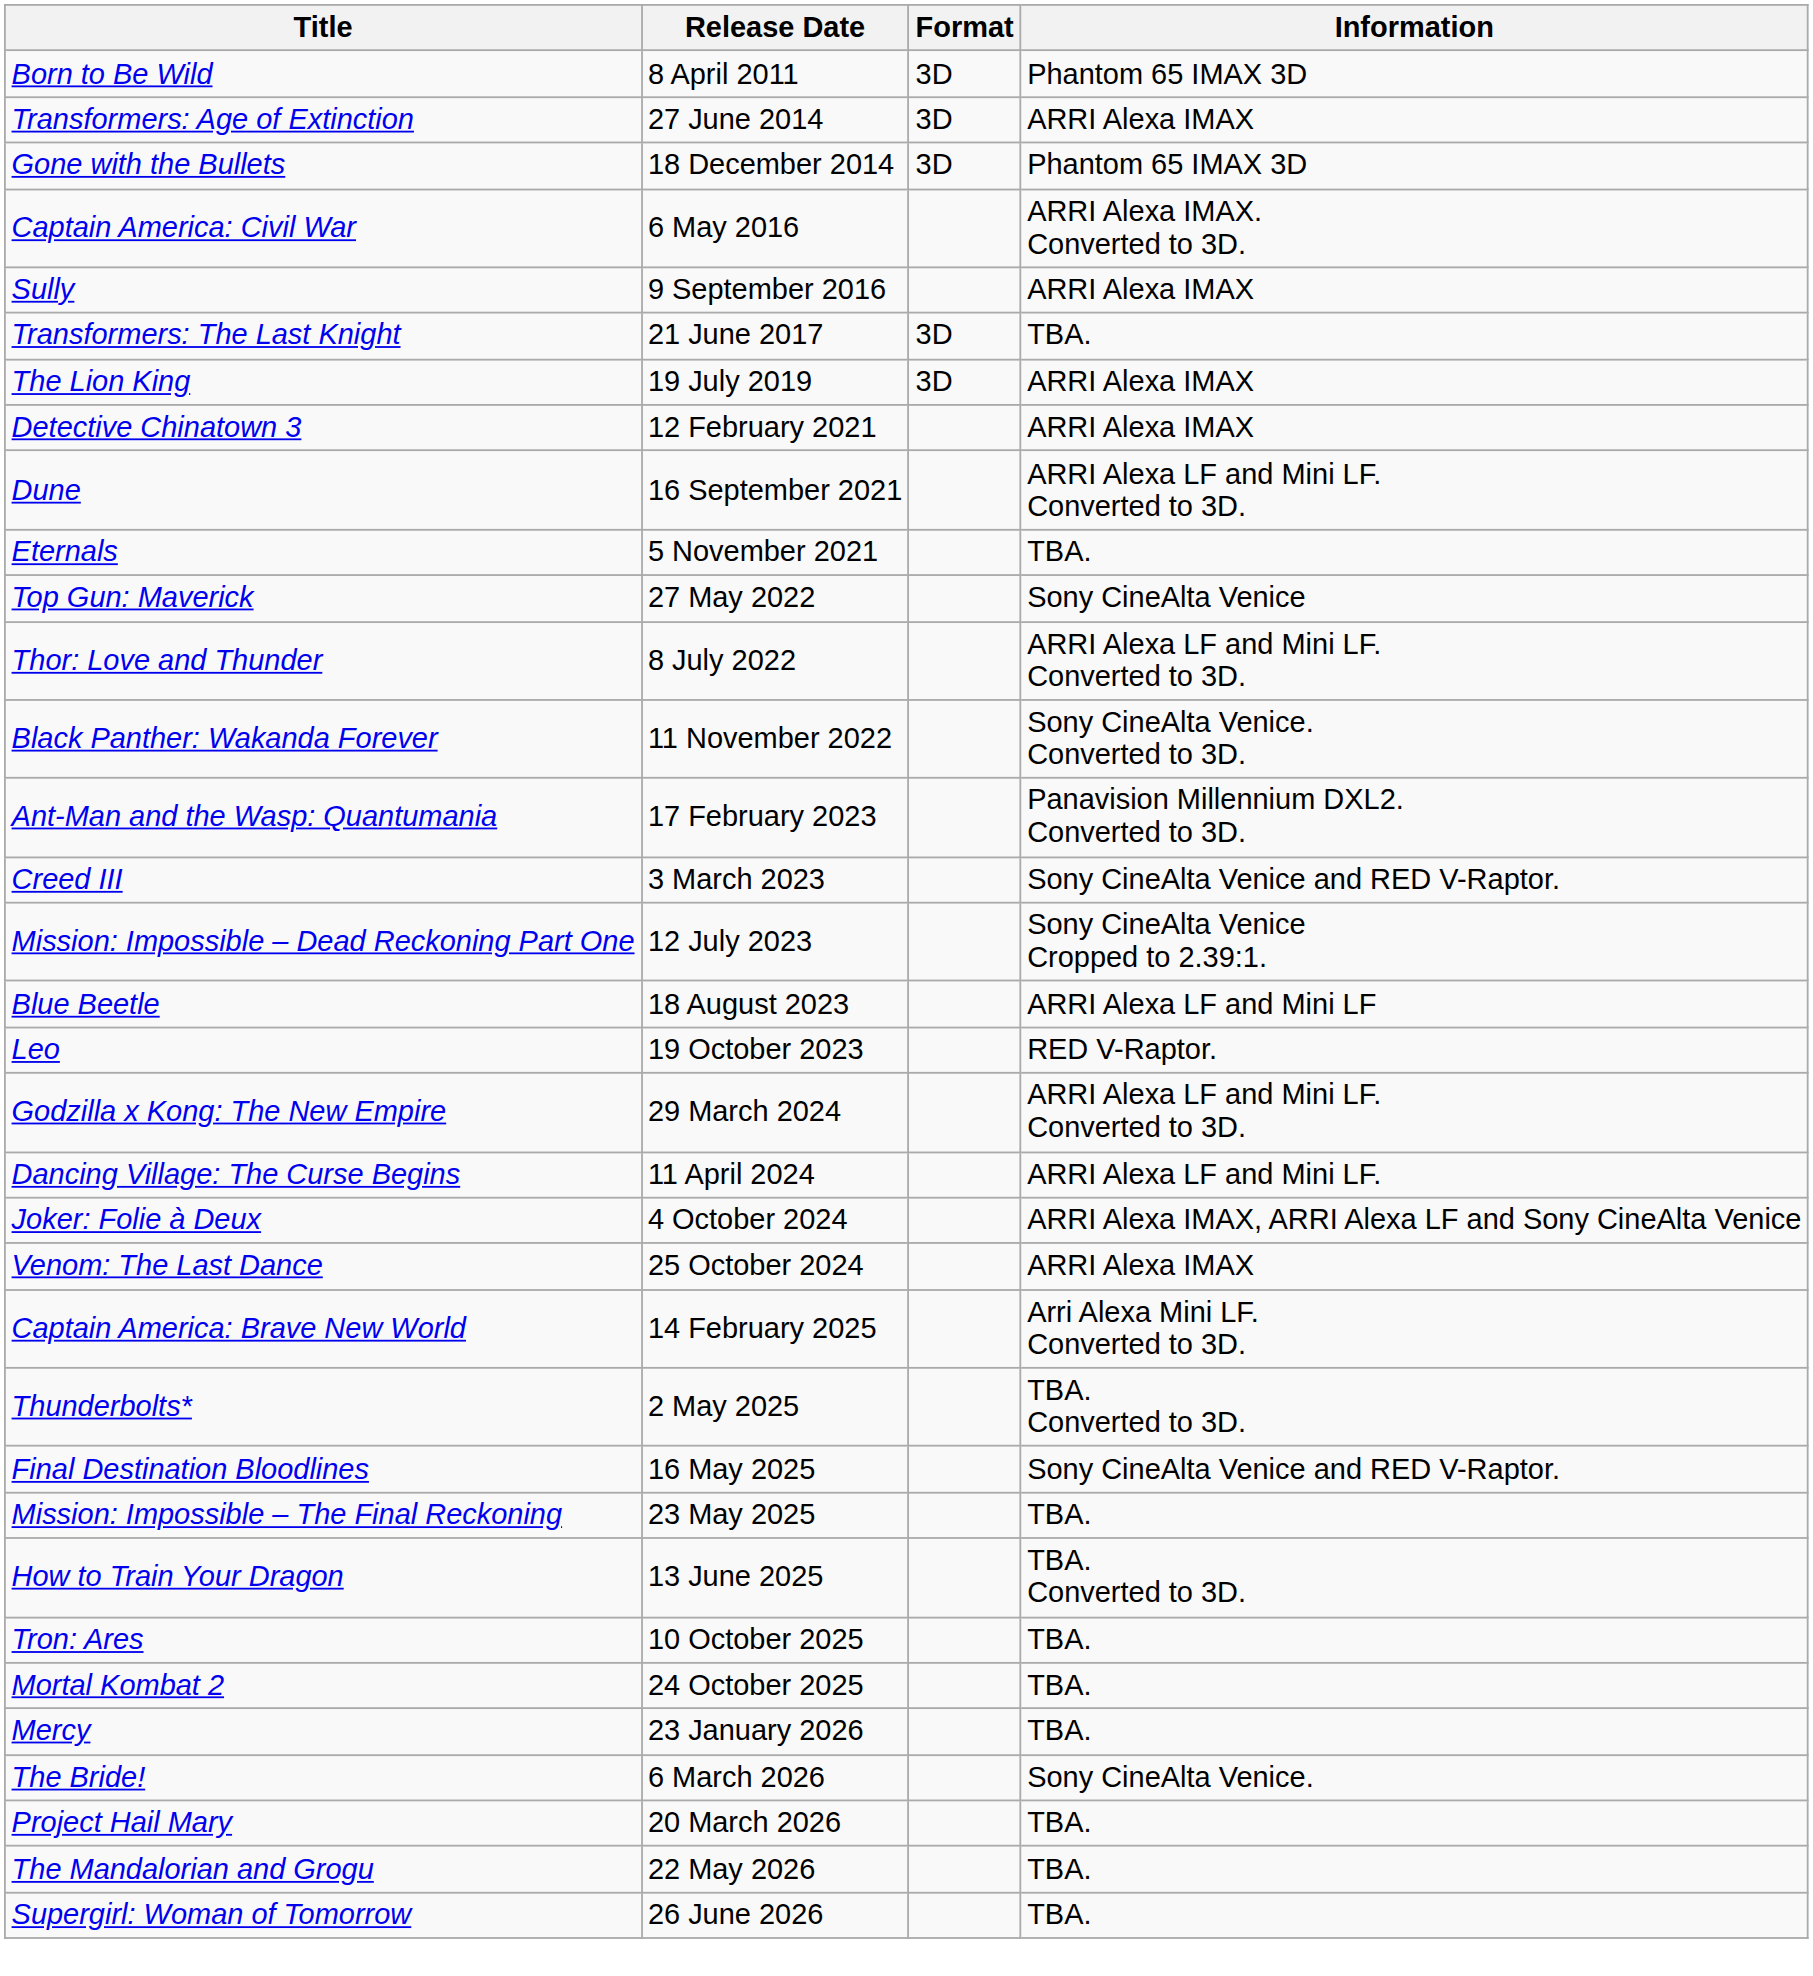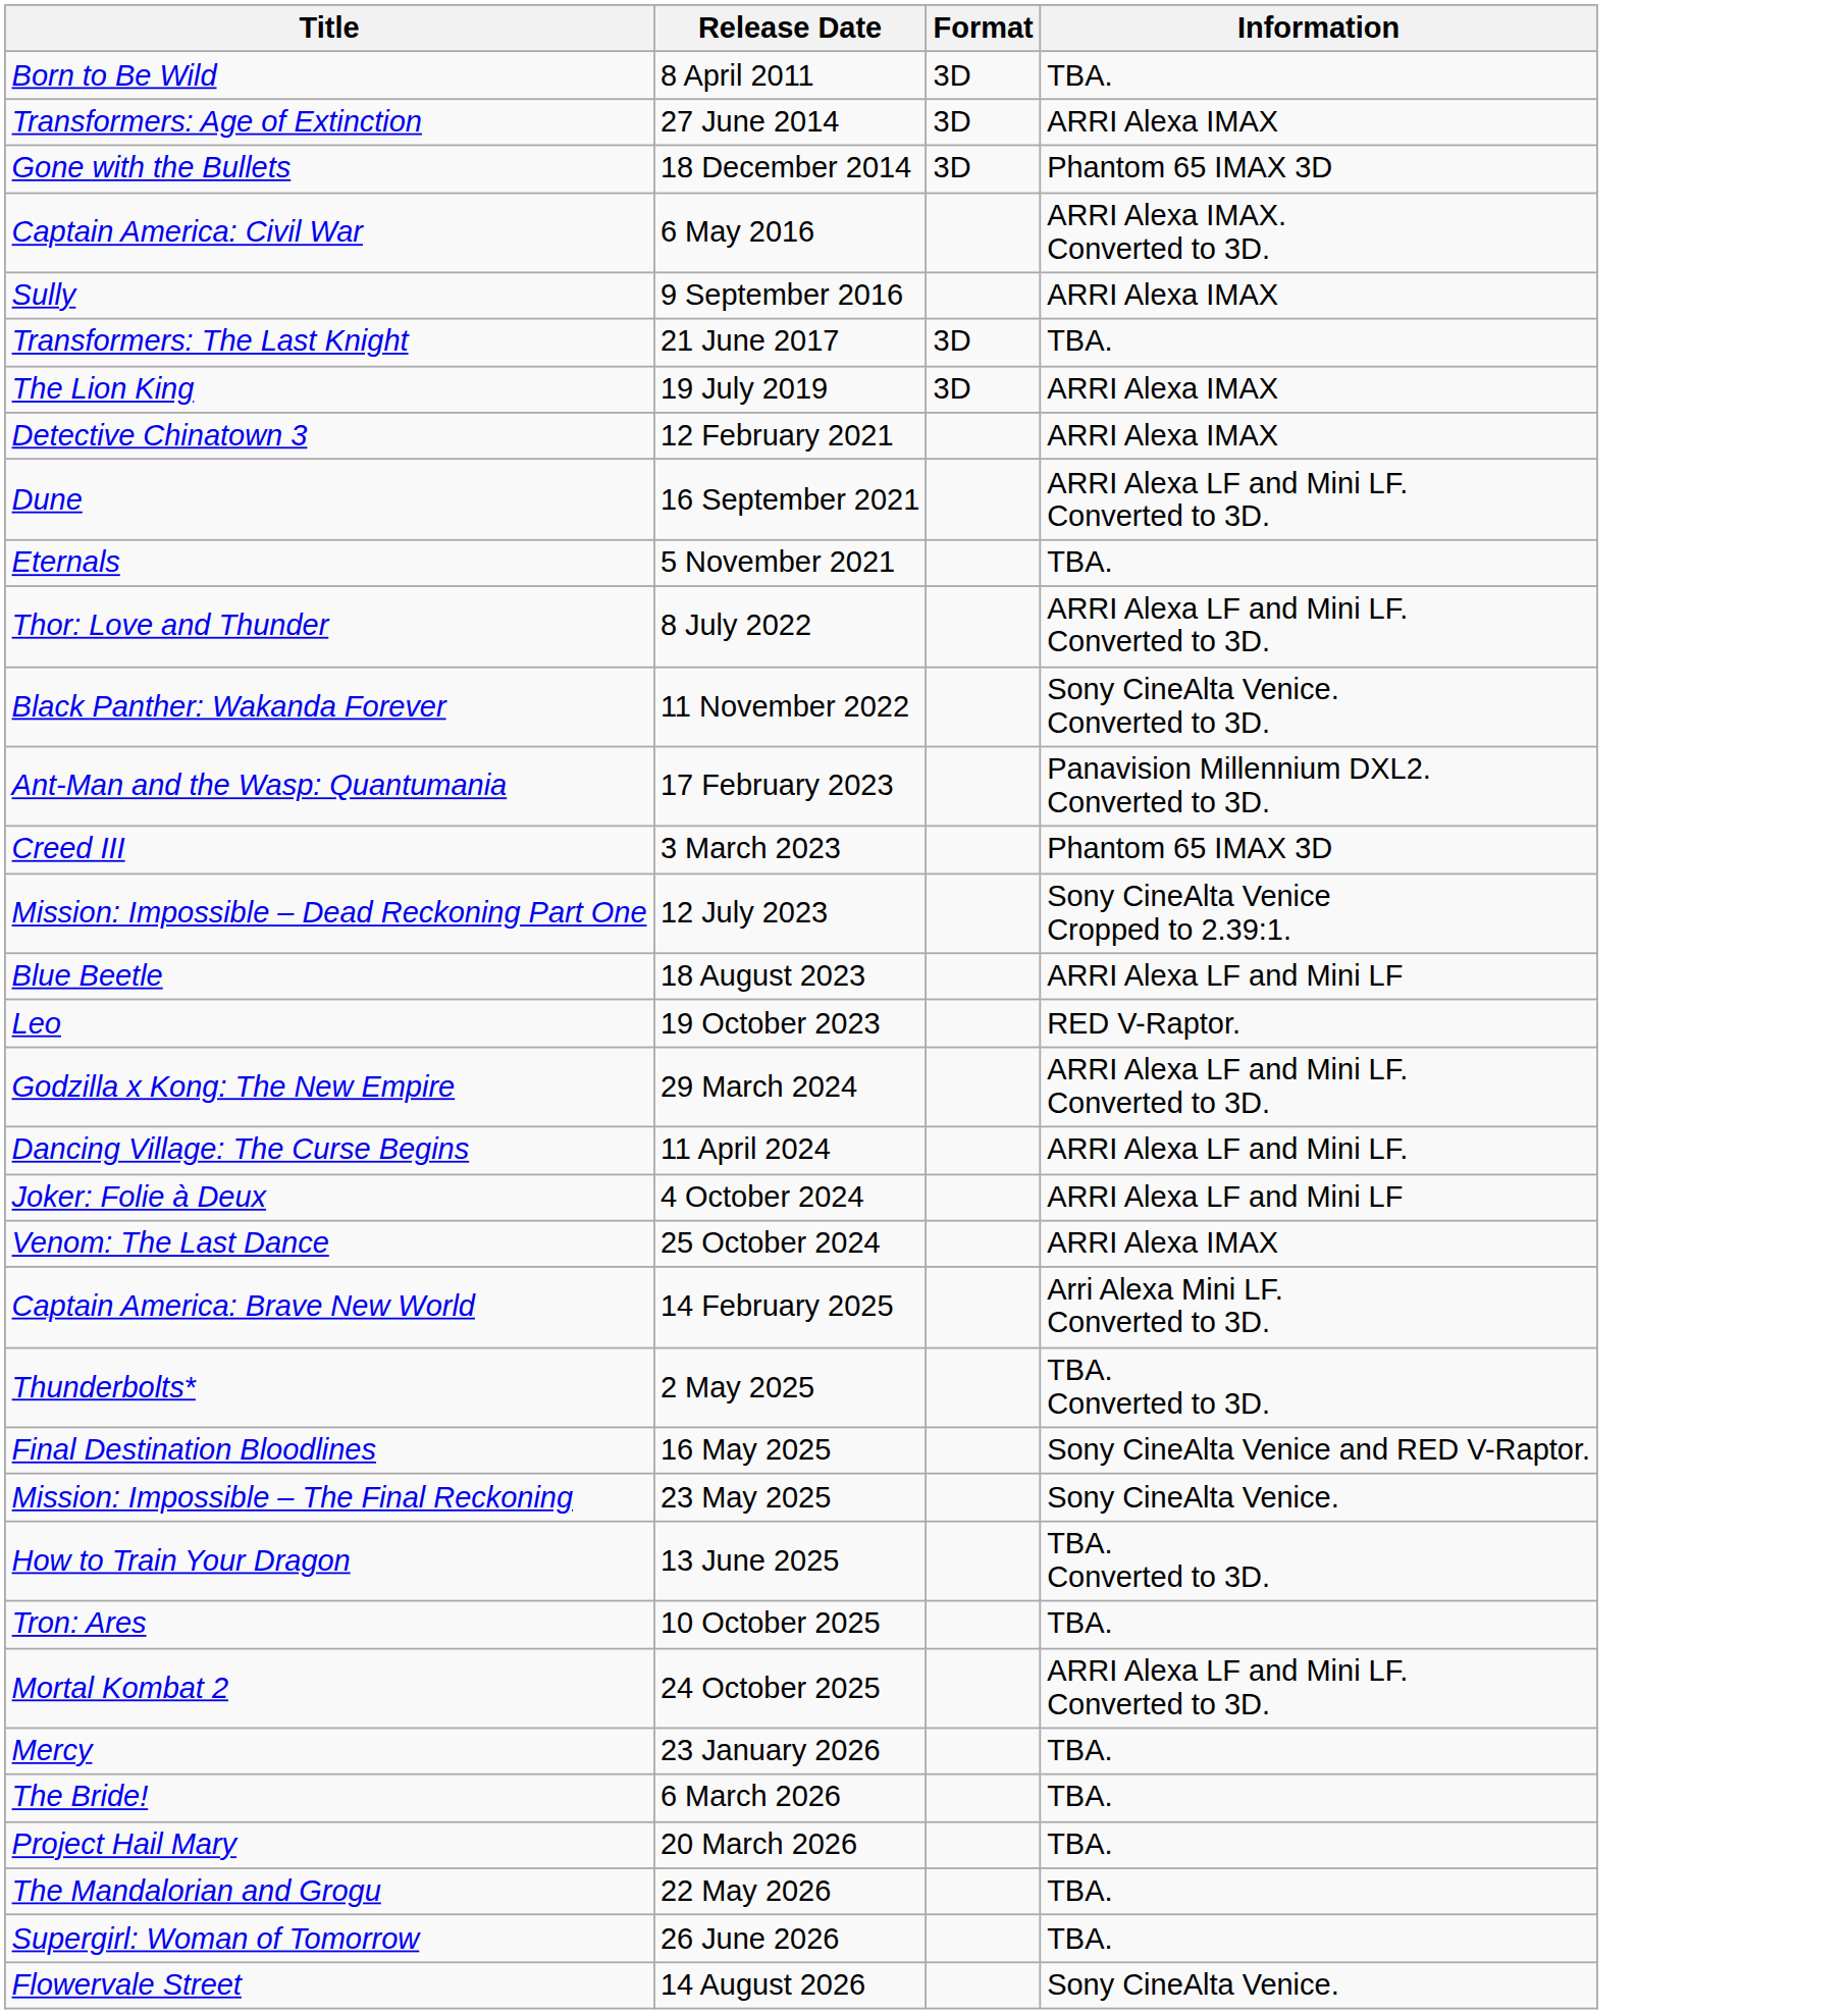 <table class="wikitable sortable">
 <tr>
 <th>Title</th>
 <th>Release Date</th>
 <th>Format</th>
 <th>Information</th>
 </tr>
 <tr>
 <td><em><a href='#'>Born to Be Wild</a></em></td>
 <td>8 April 2011</td>
 <td>3D</td>
-<td>Phantom 65 IMAX 3D</td>
+<td>TBA.</td>
 </tr>
 <tr>
 <td><em><a href='#'>Transformers: Age of Extinction</a></em></td>
 <td>27 June 2014</td>
 <td>3D</td>
 <td>ARRI Alexa IMAX</td>
 </tr>
 <tr>
 <td><em><a href='#'>Gone with the Bullets</a></em></td>
 <td>18 December 2014</td>
 <td>3D</td>
 <td>Phantom 65 IMAX 3D</td>
 </tr>
 <tr>
 <td><em><a href='#'>Captain America: Civil War</a></em></td>
 <td>6 May 2016</td>
 <td></td>
 <td>ARRI Alexa IMAX.<br>Converted to 3D.</td>
 </tr>
 <tr>
 <td><em><a href='#'>Sully</a></em></td>
 <td>9 September 2016</td>
 <td></td>
 <td>ARRI Alexa IMAX</td>
 </tr>
 <tr>
 <td><em><a href='#'>Transformers: The Last Knight</a></em></td>
 <td>21 June 2017</td>
 <td>3D</td>
 <td>TBA.</td>
 </tr>
 <tr>
 <td><em><a href='#'>The Lion King</a></em></td>
 <td>19 July 2019</td>
 <td>3D</td>
 <td>ARRI Alexa IMAX</td>
 </tr>
 <tr>
 <td><em><a href='#'>Detective Chinatown 3</a></em></td>
 <td>12 February 2021</td>
 <td></td>
 <td>ARRI Alexa IMAX</td>
 </tr>
 <tr>
 <td><em><a href='#'>Dune</a></em></td>
 <td>16 September 2021</td>
 <td></td>
 <td>ARRI Alexa LF and Mini LF.<br>Converted to 3D.</td>
 </tr>
 <tr>
 <td><em><a href='#'>Eternals</a></em></td>
 <td>5 November 2021</td>
 <td></td>
 <td>TBA.</td>
 </tr>
 <tr>
-<td><em><a href='#'>Top Gun: Maverick</a></em></td>
-<td>27 May 2022</td>
-<td></td>
-<td>Sony CineAlta Venice</td>
-</tr>
-<tr>
 <td><em><a href='#'>Thor: Love and Thunder</a></em></td>
 <td>8 July 2022</td>
 <td></td>
 <td>ARRI Alexa LF and Mini LF.<br>Converted to 3D.</td>
 </tr>
 <tr>
 <td><em><a href='#'>Black Panther: Wakanda Forever</a></em></td>
 <td>11 November 2022</td>
 <td></td>
 <td>Sony CineAlta Venice.<br>Converted to 3D.</td>
 </tr>
 <tr>
 <td><em><a href='#'>Ant-Man and the Wasp: Quantumania</a></em></td>
 <td>17 February 2023</td>
 <td></td>
 <td>Panavision Millennium DXL2.<br>Converted to 3D.</td>
 </tr>
 <tr>
 <td><em><a href='#'>Creed III</a></em></td>
 <td>3 March 2023</td>
 <td></td>
-<td>Sony CineAlta Venice and RED V-Raptor.</td>
+<td>Phantom 65 IMAX 3D</td>
 </tr>
 <tr>
 <td><em><a href='#'>Mission: Impossible – Dead Reckoning Part One</a></em></td>
 <td>12 July 2023</td>
 <td></td>
 <td>Sony CineAlta Venice<br>Cropped to 2.39:1.</td>
 </tr>
 <tr>
 <td><em><a href='#'>Blue Beetle</a></em></td>
 <td>18 August 2023</td>
 <td></td>
 <td>ARRI Alexa LF and Mini LF </td>
 </tr>
 <tr>
 <td><em><a href='#'>Leo</a></em></td>
 <td>19 October 2023</td>
 <td></td>
 <td>RED V-Raptor.</td>
 </tr>
 <tr>
 <td><em><a href='#'>Godzilla x Kong: The New Empire</a></em></td>
 <td>29 March 2024</td>
 <td></td>
 <td>ARRI Alexa LF and Mini LF.<br>Converted to 3D.</td>
 </tr>
 <tr>
 <td><em><a href='#'>Dancing Village: The Curse Begins</a></em></td>
 <td>11 April 2024</td>
 <td></td>
 <td>ARRI Alexa LF and Mini LF.</td>
 </tr>
 <tr>
 <td><em><a href='#'>Joker: Folie à Deux</a></em></td>
 <td>4 October 2024</td>
 <td></td>
-<td>ARRI Alexa IMAX, ARRI Alexa LF and Sony CineAlta Venice</td>
+<td>ARRI Alexa LF and Mini LF </td>
 </tr>
 <tr>
 <td><em><a href='#'>Venom: The Last Dance</a></em></td>
 <td>25 October 2024</td>
 <td></td>
 <td>ARRI Alexa IMAX</td>
 </tr>
 <tr>
 <td><em><a href='#'>Captain America: Brave New World</a></em></td>
 <td>14 February 2025</td>
 <td></td>
 <td>Arri Alexa Mini LF.<br>Converted to 3D.</td>
 </tr>
 <tr>
 <td><em><a href='#'>Thunderbolts*</a></em></td>
 <td>2 May 2025</td>
 <td></td>
 <td>TBA.<br>Converted to 3D.</td>
 </tr>
 <tr>
 <td><em><a href='#'>Final Destination Bloodlines</a></em></td>
 <td>16 May 2025</td>
 <td></td>
 <td>Sony CineAlta Venice and RED V-Raptor.</td>
 </tr>
 <tr>
 <td><em><a href='#'>Mission: Impossible – The Final Reckoning</a></em></td>
 <td>23 May 2025</td>
 <td></td>
-<td>TBA.</td>
+<td>Sony CineAlta Venice.</td>
 </tr>
 <tr>
 <td><em><a href='#'>How to Train Your Dragon</a></em></td>
 <td>13 June 2025</td>
 <td></td>
 <td>TBA.<br>Converted to 3D.</td>
 </tr>
 <tr>
 <td><em><a href='#'>Tron: Ares</a></em></td>
 <td>10 October 2025</td>
 <td></td>
 <td>TBA.</td>
 </tr>
 <tr>
 <td><em><a href='#'>Mortal Kombat 2</a></em></td>
 <td>24 October 2025</td>
 <td></td>
-<td>TBA.</td>
+<td>ARRI Alexa LF and Mini LF.<br>Converted to 3D.</td>
 </tr>
 <tr>
 <td><em><a href='#'>Mercy</a></em></td>
 <td>23 January 2026</td>
 <td></td>
 <td>TBA.</td>
 </tr>
 <tr>
 <td><em><a href='#'>The Bride!</a></em></td>
 <td>6 March 2026</td>
 <td></td>
-<td>Sony CineAlta Venice.</td>
+<td>TBA.</td>
 </tr>
 <tr>
 <td><em><a href='#'>Project Hail Mary</a></em></td>
 <td>20 March 2026</td>
 <td></td>
 <td>TBA.</td>
 </tr>
 <tr>
 <td><em><a href='#'>The Mandalorian and Grogu</a></em></td>
 <td>22 May 2026</td>
 <td></td>
 <td>TBA.</td>
 </tr>
 <tr>
 <td><em><a href='#'>Supergirl: Woman of Tomorrow</a></em></td>
 <td>26 June 2026</td>
 <td></td>
 <td>TBA.</td>
 </tr>
+<tr>
+<td><em><a href='#'>Flowervale Street</a></em></td>
+<td>14 August 2026</td>
+<td></td>
+<td>Sony CineAlta Venice.</td>
+</tr>
 </table>
